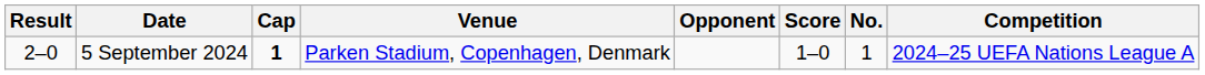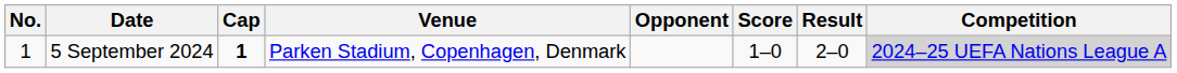 <table class="wikitable">
 <tr>
-<th>Result</th>
+<th>No.</th>
 <th>Date</th>
 <th>Cap</th>
 <th>Venue</th>
 <th>Opponent</th>
 <th>Score</th>
-<th>No.</th>
+<th>Result</th>
 <th>Competition</th>
 </tr>
 <tr>
-<td align=center>2–0</td>
+<td align=center>1</td>
 <td>5 September 2024</td>
 <td align=center><strong>1</strong></td>
 <td><a href='#'>Parken Stadium</a>, <a href='#'>Copenhagen</a>, Denmark</td>
 <td></td>
 <td align=center>1–0</td>
-<td align=center>1</td>
-<td><a href='#'>2024–25 UEFA Nations League A</a></td>
+<td align=center>2–0</td>
+<td style="background: lightgrey;"><a href='#'>2024–25 UEFA Nations League A</a></td>
 </tr>
 </table>
